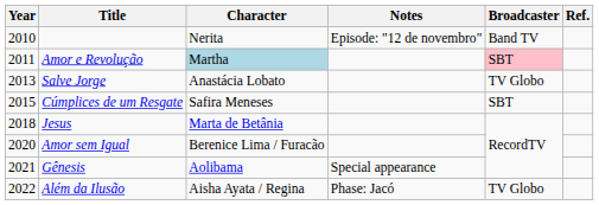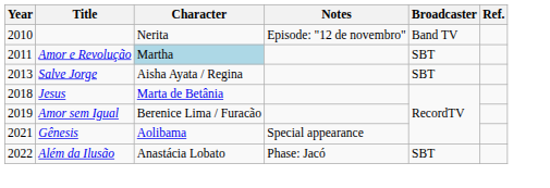 <table class="wikitable">
 <tr>
 <th>Year</th>
 <th>Title</th>
 <th>Character</th>
 <th>Notes</th>
 <th>Broadcaster</th>
 <th>Ref.</th>
 </tr>
 <tr>
 <td>2010</td>
 <td><em></em></td>
 <td>Nerita</td>
 <td>Episode: "12 de novembro"</td>
 <td>Band TV</td>
 <td></td>
 </tr>
 <tr>
 <td>2011</td>
 <td><em><a href='#'>Amor e Revolução</a></em></td>
 <td style="background: lightblue;">Martha</td>
 <td></td>
-<td style="background: pink;">SBT</td>
+<td>SBT</td>
 <td></td>
 </tr>
 <tr>
 <td>2013</td>
 <td><em><a href='#'>Salve Jorge</a></em></td>
-<td>Anastácia Lobato</td>
-<td></td>
-<td>TV Globo</td>
-<td></td>
-</tr>
-<tr>
-<td>2015</td>
-<td><em><a href='#'>Cúmplices de um Resgate</a></em></td>
-<td>Safira Meneses</td>
+<td>Aisha Ayata / Regina</td>
 <td></td>
 <td>SBT</td>
 <td></td>
 </tr>
 <tr>
 <td>2018</td>
 <td><em><a href='#'>Jesus</a></em></td>
 <td><a href='#'>Marta de Betânia</a></td>
 <td></td>
 <td rowspan="3">RecordTV</td>
 <td></td>
 </tr>
 <tr>
-<td>2020</td>
+<td>2019</td>
 <td><em><a href='#'>Amor sem Igual</a></em></td>
 <td>Berenice Lima / Furacão</td>
 <td></td>
 <td></td>
 </tr>
 <tr>
 <td>2021</td>
 <td><em><a href='#'>Gênesis</a></em></td>
 <td><a href='#'>Aolibama</a></td>
 <td>Special appearance</td>
 <td></td>
 </tr>
 <tr>
 <td>2022</td>
 <td><em><a href='#'>Além da Ilusão</a></em></td>
-<td>Aisha Ayata / Regina</td>
+<td>Anastácia Lobato</td>
 <td>Phase: Jacó</td>
-<td>TV Globo</td>
+<td>SBT</td>
 <td></td>
 </tr>
 </table>
